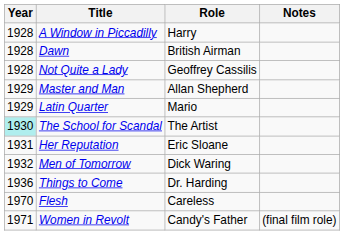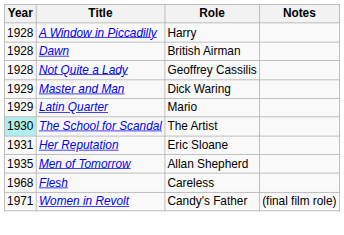 <table class="wikitable">
 <tr>
 <th>Year</th>
 <th>Title</th>
 <th>Role</th>
 <th>Notes</th>
 </tr>
 <tr>
 <td>1928</td>
 <td><em><a href='#'>A Window in Piccadilly</a></em></td>
 <td>Harry</td>
 <td></td>
 </tr>
 <tr>
 <td>1928</td>
 <td><em><a href='#'>Dawn</a></em></td>
 <td>British Airman</td>
 <td></td>
 </tr>
 <tr>
 <td>1928</td>
 <td><em><a href='#'>Not Quite a Lady</a></em></td>
 <td>Geoffrey Cassilis</td>
 <td></td>
 </tr>
 <tr>
 <td>1929</td>
 <td><em><a href='#'>Master and Man</a></em></td>
-<td>Allan Shepherd</td>
+<td>Dick Waring</td>
 <td></td>
 </tr>
 <tr>
 <td>1929</td>
 <td><em><a href='#'>Latin Quarter</a></em></td>
 <td>Mario</td>
 <td></td>
 </tr>
 <tr>
 <td style="background: paleturquoise;">1930</td>
 <td><em><a href='#'>The School for Scandal</a></em></td>
 <td>The Artist</td>
 <td></td>
 </tr>
 <tr>
 <td>1931</td>
 <td><em><a href='#'>Her Reputation</a></em></td>
 <td>Eric Sloane</td>
 <td></td>
 </tr>
 <tr>
-<td>1932</td>
+<td>1935</td>
 <td><em><a href='#'>Men of Tomorrow</a></em></td>
-<td>Dick Waring</td>
+<td>Allan Shepherd</td>
 <td></td>
 </tr>
 <tr>
-<td>1936</td>
-<td><em><a href='#'>Things to Come</a></em></td>
-<td>Dr. Harding</td>
-<td></td>
-</tr>
-<tr>
-<td>1970</td>
+<td>1968</td>
 <td><em><a href='#'>Flesh</a></em></td>
 <td>Careless</td>
 <td></td>
 </tr>
 <tr>
 <td>1971</td>
 <td><em><a href='#'>Women in Revolt</a></em></td>
 <td>Candy's Father</td>
 <td>(final film role)</td>
 </tr>
 </table>
